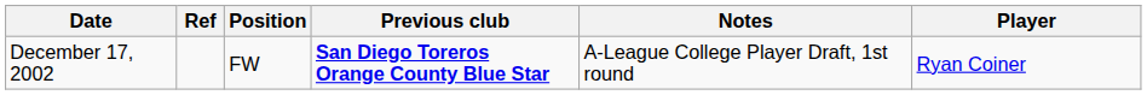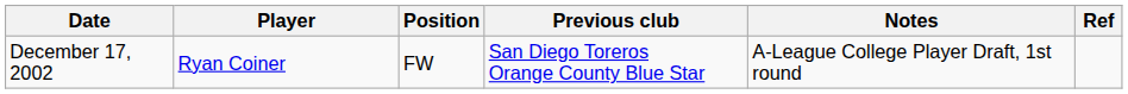 <table class="wikitable" style="font-size:95%;">
 <tr>
 <th width=125px>Date</th>
-<th width=30px>Ref</th>
+<th width=170px>Player</th>
 <th width=50px>Position</th>
 <th width=200px>Previous club</th>
 <th width=250px>Notes</th>
-<th width=170px>Player</th>
+<th width=30px>Ref</th>
 </tr>
 <tr>
 <td>December 17, 2002</td>
+<td> <a href='#'>Ryan Coiner</a></td>
+<td>FW</td>
+<td> <a href='#'>San Diego Toreros</a><br> <a href='#'>Orange County Blue Star</a></td>
+<td>A-League College Player Draft, 1st round</td>
 <td></td>
-<td>FW</td>
-<td><strong> <a href='#'>San Diego Toreros</a><br> <a href='#'>Orange County Blue Star</a></strong></td>
-<td>A-League College Player Draft, 1st round</td>
-<td> <a href='#'>Ryan Coiner</a></td>
 </tr>
 </table>
